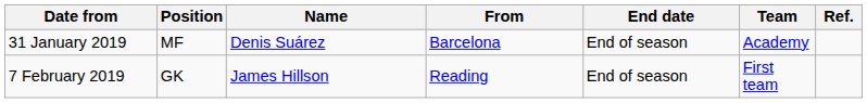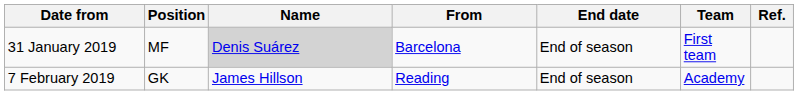 <table class="wikitable">
 <tr>
 <th style="width:150px">Date from</th>
 <th style="width:50px">Position</th>
 <th style="width:200px">Name</th>
 <th style="width:155px">From</th>
 <th style="width:155px">End date</th>
 <th style="width:70px">Team</th>
 <th style="width:40px">Ref.</th>
 </tr>
 <tr>
 <td>31 January 2019</td>
 <td>MF</td>
-<td> <a href='#'>Denis Suárez</a></td>
+<td style="background: lightgrey;"> <a href='#'>Denis Suárez</a></td>
 <td> <a href='#'>Barcelona</a></td>
 <td>End of season</td>
-<td><a href='#'>Academy</a></td>
+<td><a href='#'>First team</a></td>
 <td></td>
 </tr>
 <tr>
 <td>7 February 2019</td>
 <td>GK</td>
 <td> <a href='#'>James Hillson</a></td>
 <td> <a href='#'>Reading</a></td>
 <td>End of season</td>
-<td><a href='#'>First team</a></td>
+<td><a href='#'>Academy</a></td>
 <td></td>
 </tr>
 </table>
